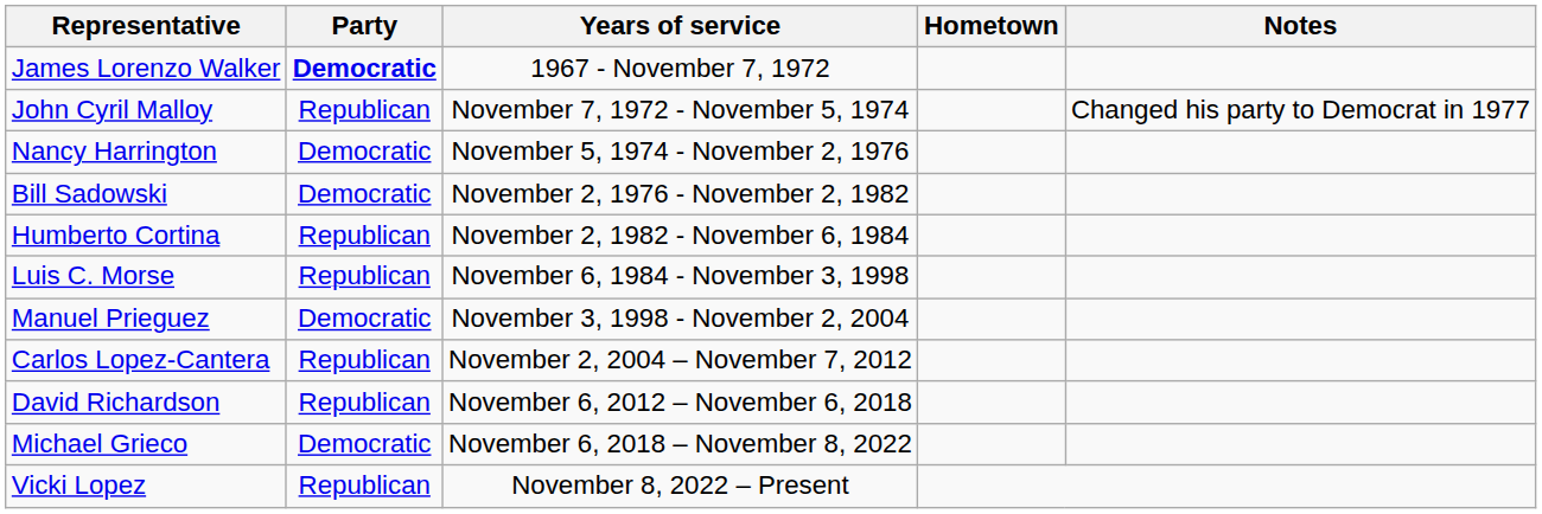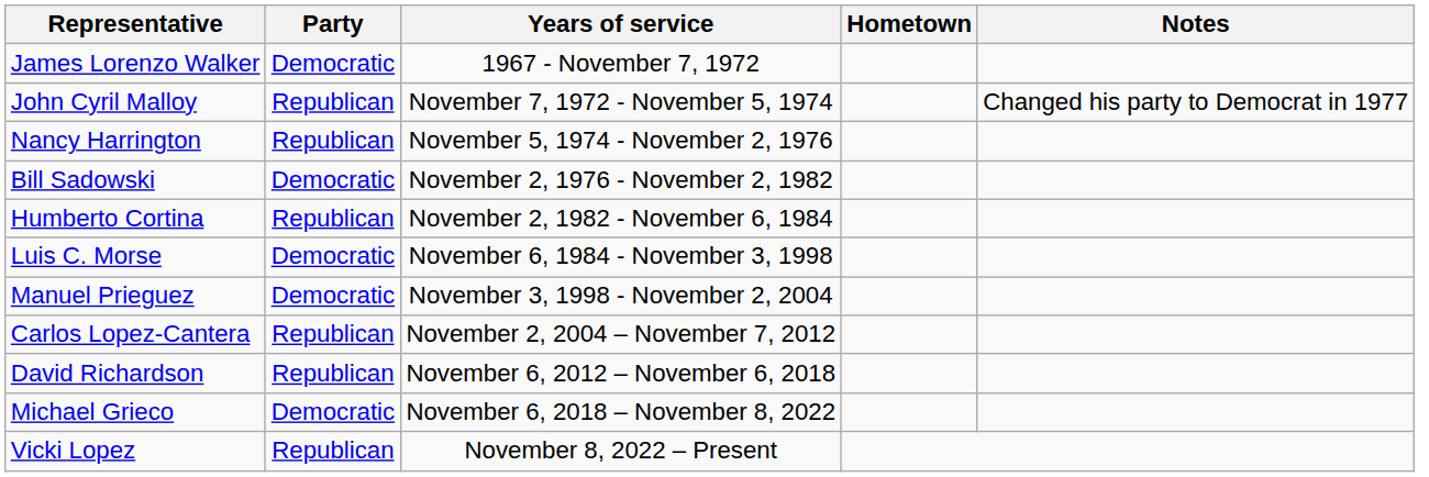 <table class=wikitable style="text-align:center">
 <tr>
 <th>Representative</th>
 <th>Party</th>
 <th>Years of service</th>
 <th>Hometown</th>
 <th>Notes</th>
 </tr>
 <tr>
 <td align =left nowrap><a href='#'>James Lorenzo Walker</a></td>
-<td><strong><a href='#'>Democratic</a></strong></td>
+<td><a href='#'>Democratic</a></td>
 <td>1967 - November 7, 1972</td>
 <td></td>
 <td></td>
 </tr>
 <tr>
 <td align =left nowrap><a href='#'>John Cyril Malloy</a></td>
 <td><a href='#'>Republican</a></td>
 <td>November 7, 1972 - November 5, 1974</td>
 <td></td>
 <td>Changed his party to Democrat in 1977</td>
 </tr>
 <tr>
 <td align =left nowrap><a href='#'>Nancy Harrington</a></td>
-<td><a href='#'>Democratic</a></td>
+<td><a href='#'>Republican</a></td>
 <td>November 5, 1974 - November 2, 1976</td>
 <td></td>
 <td></td>
 </tr>
 <tr>
 <td align =left nowrap><a href='#'>Bill Sadowski</a></td>
 <td><a href='#'>Democratic</a></td>
 <td>November 2, 1976 - November 2, 1982</td>
 <td></td>
 <td></td>
 </tr>
 <tr>
 <td align =left nowrap><a href='#'>Humberto Cortina</a></td>
 <td><a href='#'>Republican</a></td>
 <td>November 2, 1982 - November 6, 1984</td>
 <td></td>
 <td></td>
 </tr>
 <tr>
 <td align =left nowrap><a href='#'>Luis C. Morse</a></td>
-<td><a href='#'>Republican</a></td>
+<td><a href='#'>Democratic</a></td>
 <td>November 6, 1984 - November 3, 1998</td>
 <td></td>
 <td></td>
 </tr>
 <tr>
 <td align =left nowrap><a href='#'>Manuel Prieguez</a></td>
 <td><a href='#'>Democratic</a></td>
 <td>November 3, 1998 - November 2, 2004</td>
 <td></td>
 <td></td>
 </tr>
 <tr>
 <td align =left nowrap><a href='#'>Carlos Lopez-Cantera</a></td>
 <td><a href='#'>Republican</a></td>
 <td>November 2, 2004 – November 7, 2012</td>
 <td></td>
 <td></td>
 </tr>
 <tr>
 <td align =left nowrap><a href='#'>David Richardson</a></td>
 <td><a href='#'>Republican</a></td>
 <td>November 6, 2012 – November 6, 2018</td>
 <td></td>
 <td></td>
 </tr>
 <tr>
 <td align =left nowrap><a href='#'>Michael Grieco</a></td>
 <td><a href='#'>Democratic</a></td>
 <td>November 6, 2018 – November 8, 2022</td>
 <td></td>
 <td></td>
 </tr>
 <tr>
 <td align =left nowrap><a href='#'>Vicki Lopez</a></td>
 <td><a href='#'>Republican</a></td>
 <td>November 8, 2022 – Present</td>
 </tr>
 </table>
